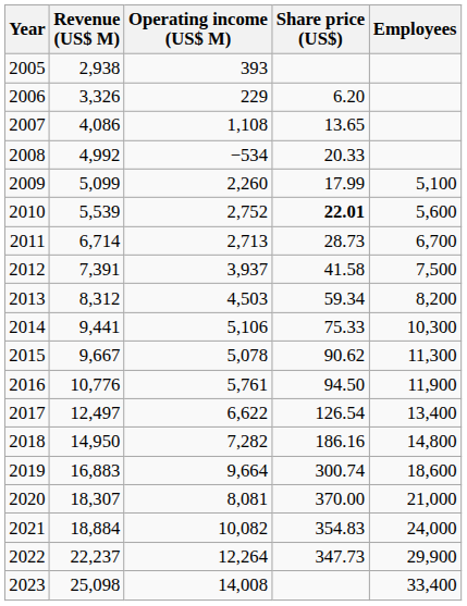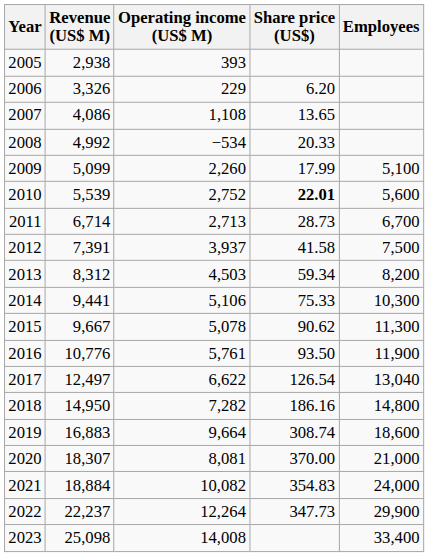 <table class="wikitable float-left" style="text-align: right;">
 <tr>
 <th>Year</th>
 <th>Revenue<br>(US$ M)</th>
 <th>Operating income<br>(US$ M)</th>
 <th>Share price<br>(US$)</th>
 <th>Employees</th>
 </tr>
 <tr>
 <td>2005</td>
 <td>2,938</td>
 <td>393</td>
 <td></td>
 <td></td>
 </tr>
 <tr>
 <td>2006</td>
 <td>3,326</td>
 <td>229</td>
 <td>6.20</td>
 <td></td>
 </tr>
 <tr>
 <td>2007</td>
 <td>4,086</td>
 <td>1,108</td>
 <td>13.65</td>
 <td></td>
 </tr>
 <tr>
 <td>2008</td>
 <td>4,992</td>
 <td>−534</td>
 <td>20.33</td>
 <td></td>
 </tr>
 <tr>
 <td>2009</td>
 <td>5,099</td>
 <td>2,260</td>
 <td>17.99</td>
 <td>5,100</td>
 </tr>
 <tr>
 <td>2010</td>
 <td>5,539</td>
 <td>2,752</td>
 <td><strong>22.01</strong></td>
 <td>5,600</td>
 </tr>
 <tr>
 <td>2011</td>
 <td>6,714</td>
 <td>2,713</td>
 <td>28.73</td>
 <td>6,700</td>
 </tr>
 <tr>
 <td>2012</td>
 <td>7,391</td>
 <td>3,937</td>
 <td>41.58</td>
 <td>7,500</td>
 </tr>
 <tr>
 <td>2013</td>
 <td>8,312</td>
 <td>4,503</td>
 <td>59.34</td>
 <td>8,200</td>
 </tr>
 <tr>
 <td>2014</td>
 <td>9,441</td>
 <td>5,106</td>
 <td>75.33</td>
 <td>10,300</td>
 </tr>
 <tr>
 <td>2015</td>
 <td>9,667</td>
 <td>5,078</td>
 <td>90.62</td>
 <td>11,300</td>
 </tr>
 <tr>
 <td>2016</td>
 <td>10,776</td>
 <td>5,761</td>
-<td>94.50</td>
+<td>93.50</td>
 <td>11,900</td>
 </tr>
 <tr>
 <td>2017</td>
 <td>12,497</td>
 <td>6,622</td>
 <td>126.54</td>
-<td>13,400</td>
+<td>13,040</td>
 </tr>
 <tr>
 <td>2018</td>
 <td>14,950</td>
 <td>7,282</td>
 <td>186.16</td>
 <td>14,800</td>
 </tr>
 <tr>
 <td>2019</td>
 <td>16,883</td>
 <td>9,664</td>
-<td>300.74</td>
+<td>308.74</td>
 <td>18,600</td>
 </tr>
 <tr>
 <td>2020</td>
 <td>18,307</td>
 <td>8,081</td>
 <td>370.00</td>
 <td>21,000</td>
 </tr>
 <tr>
 <td>2021</td>
 <td>18,884</td>
 <td>10,082</td>
 <td>354.83</td>
 <td>24,000</td>
 </tr>
 <tr>
 <td>2022</td>
 <td>22,237</td>
 <td>12,264</td>
 <td>347.73</td>
 <td>29,900</td>
 </tr>
 <tr>
 <td>2023</td>
 <td>25,098</td>
 <td>14,008</td>
 <td></td>
 <td>33,400</td>
 </tr>
 </table>
